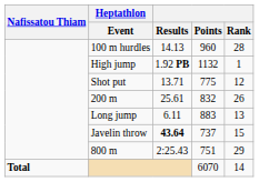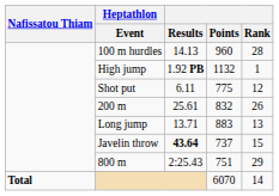 <table class=wikitable style="font-size:90%;">
 <tr>
 <th rowspan="2"><a href='#'>Nafissatou Thiam</a></th>
 <th><a href='#'>Heptathlon</a></th>
 <th colspan="3"></th>
 </tr>
 <tr>
 <th>Event</th>
 <th>Results</th>
 <th>Points</th>
 <th>Rank</th>
 </tr>
 <tr style="border-top: single;">
 <td rowspan="7"></td>
 <td>100 m hurdles</td>
 <td align=center>14.13</td>
 <td align=center>960</td>
 <td align=center>28</td>
 </tr>
 <tr>
 <td>High jump</td>
 <td align=center>1.92 <strong>PB</strong></td>
 <td align=center>1132</td>
 <td align=center>1</td>
 </tr>
 <tr>
 <td>Shot put</td>
-<td align=center>13.71</td>
+<td align=center>6.11</td>
 <td align=center>775</td>
 <td align=center>12</td>
 </tr>
 <tr>
 <td>200 m</td>
 <td align=center>25.61</td>
 <td align=center>832</td>
 <td align=center>26</td>
 </tr>
 <tr>
 <td>Long jump</td>
-<td align=center>6.11</td>
+<td align=center>13.71</td>
 <td align=center>883</td>
 <td align=center>13</td>
 </tr>
 <tr>
 <td>Javelin throw</td>
 <td align=center><strong>43.64</strong></td>
 <td align=center>737</td>
 <td align=center>15</td>
 </tr>
 <tr>
 <td>800 m</td>
 <td align=center>2:25.43</td>
 <td align=center>751</td>
 <td align=center>29</td>
 </tr>
 <tr style="border-top: single;">
 <td><strong>Total</strong></td>
 <td colspan="2" style="background:wheat;"></td>
 <td align=center>6070</td>
 <td align=center>14</td>
 </tr>
 </table>
